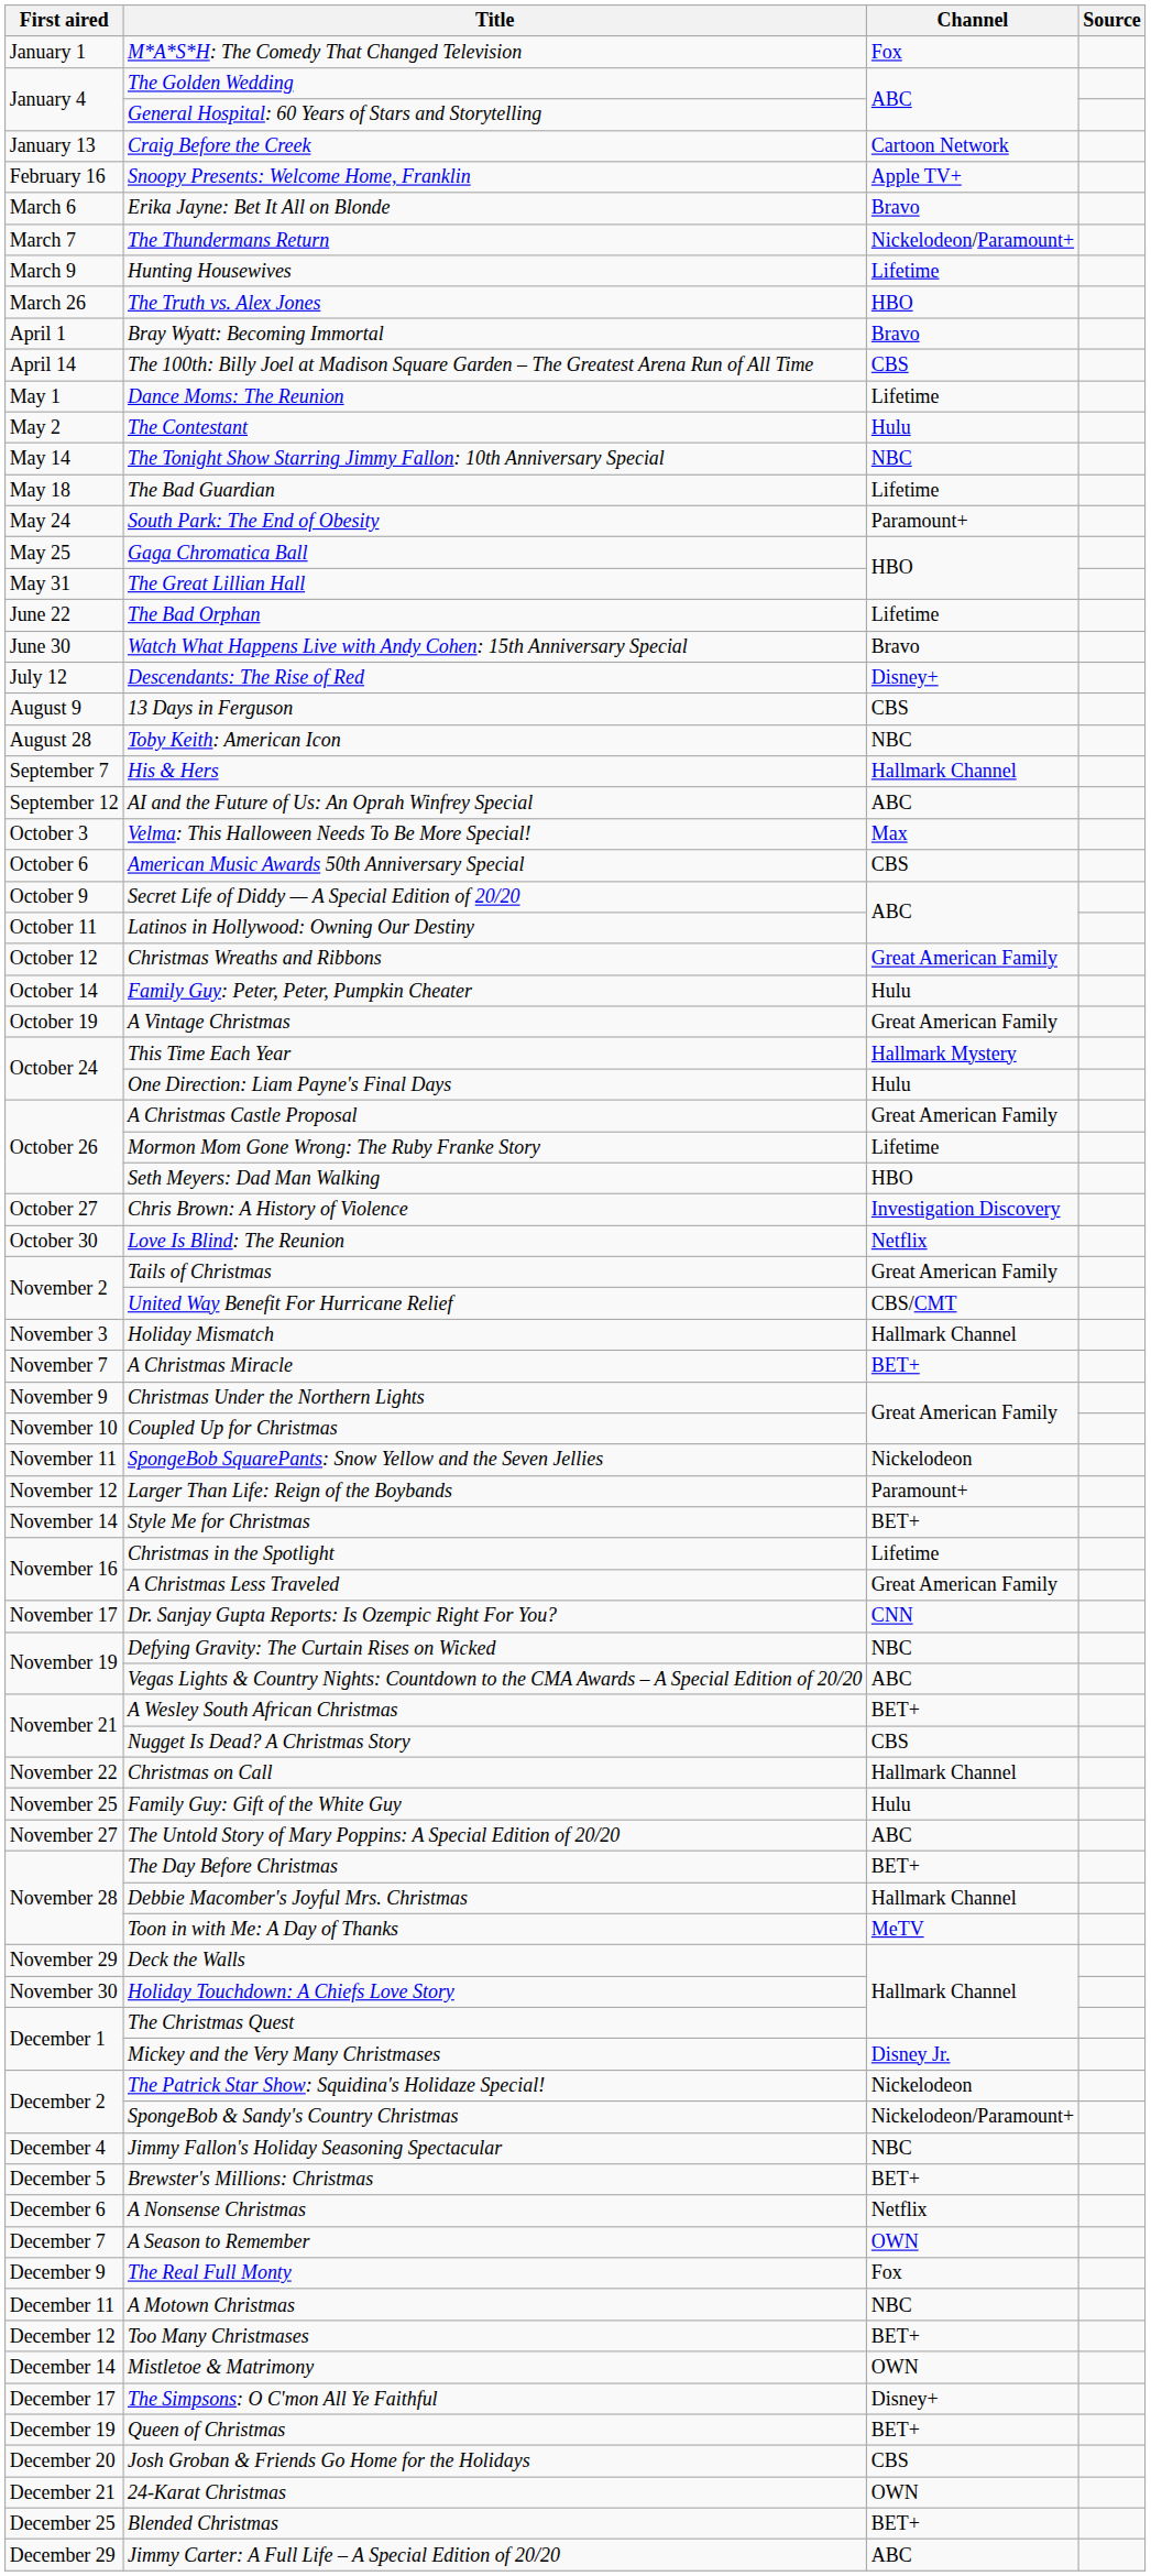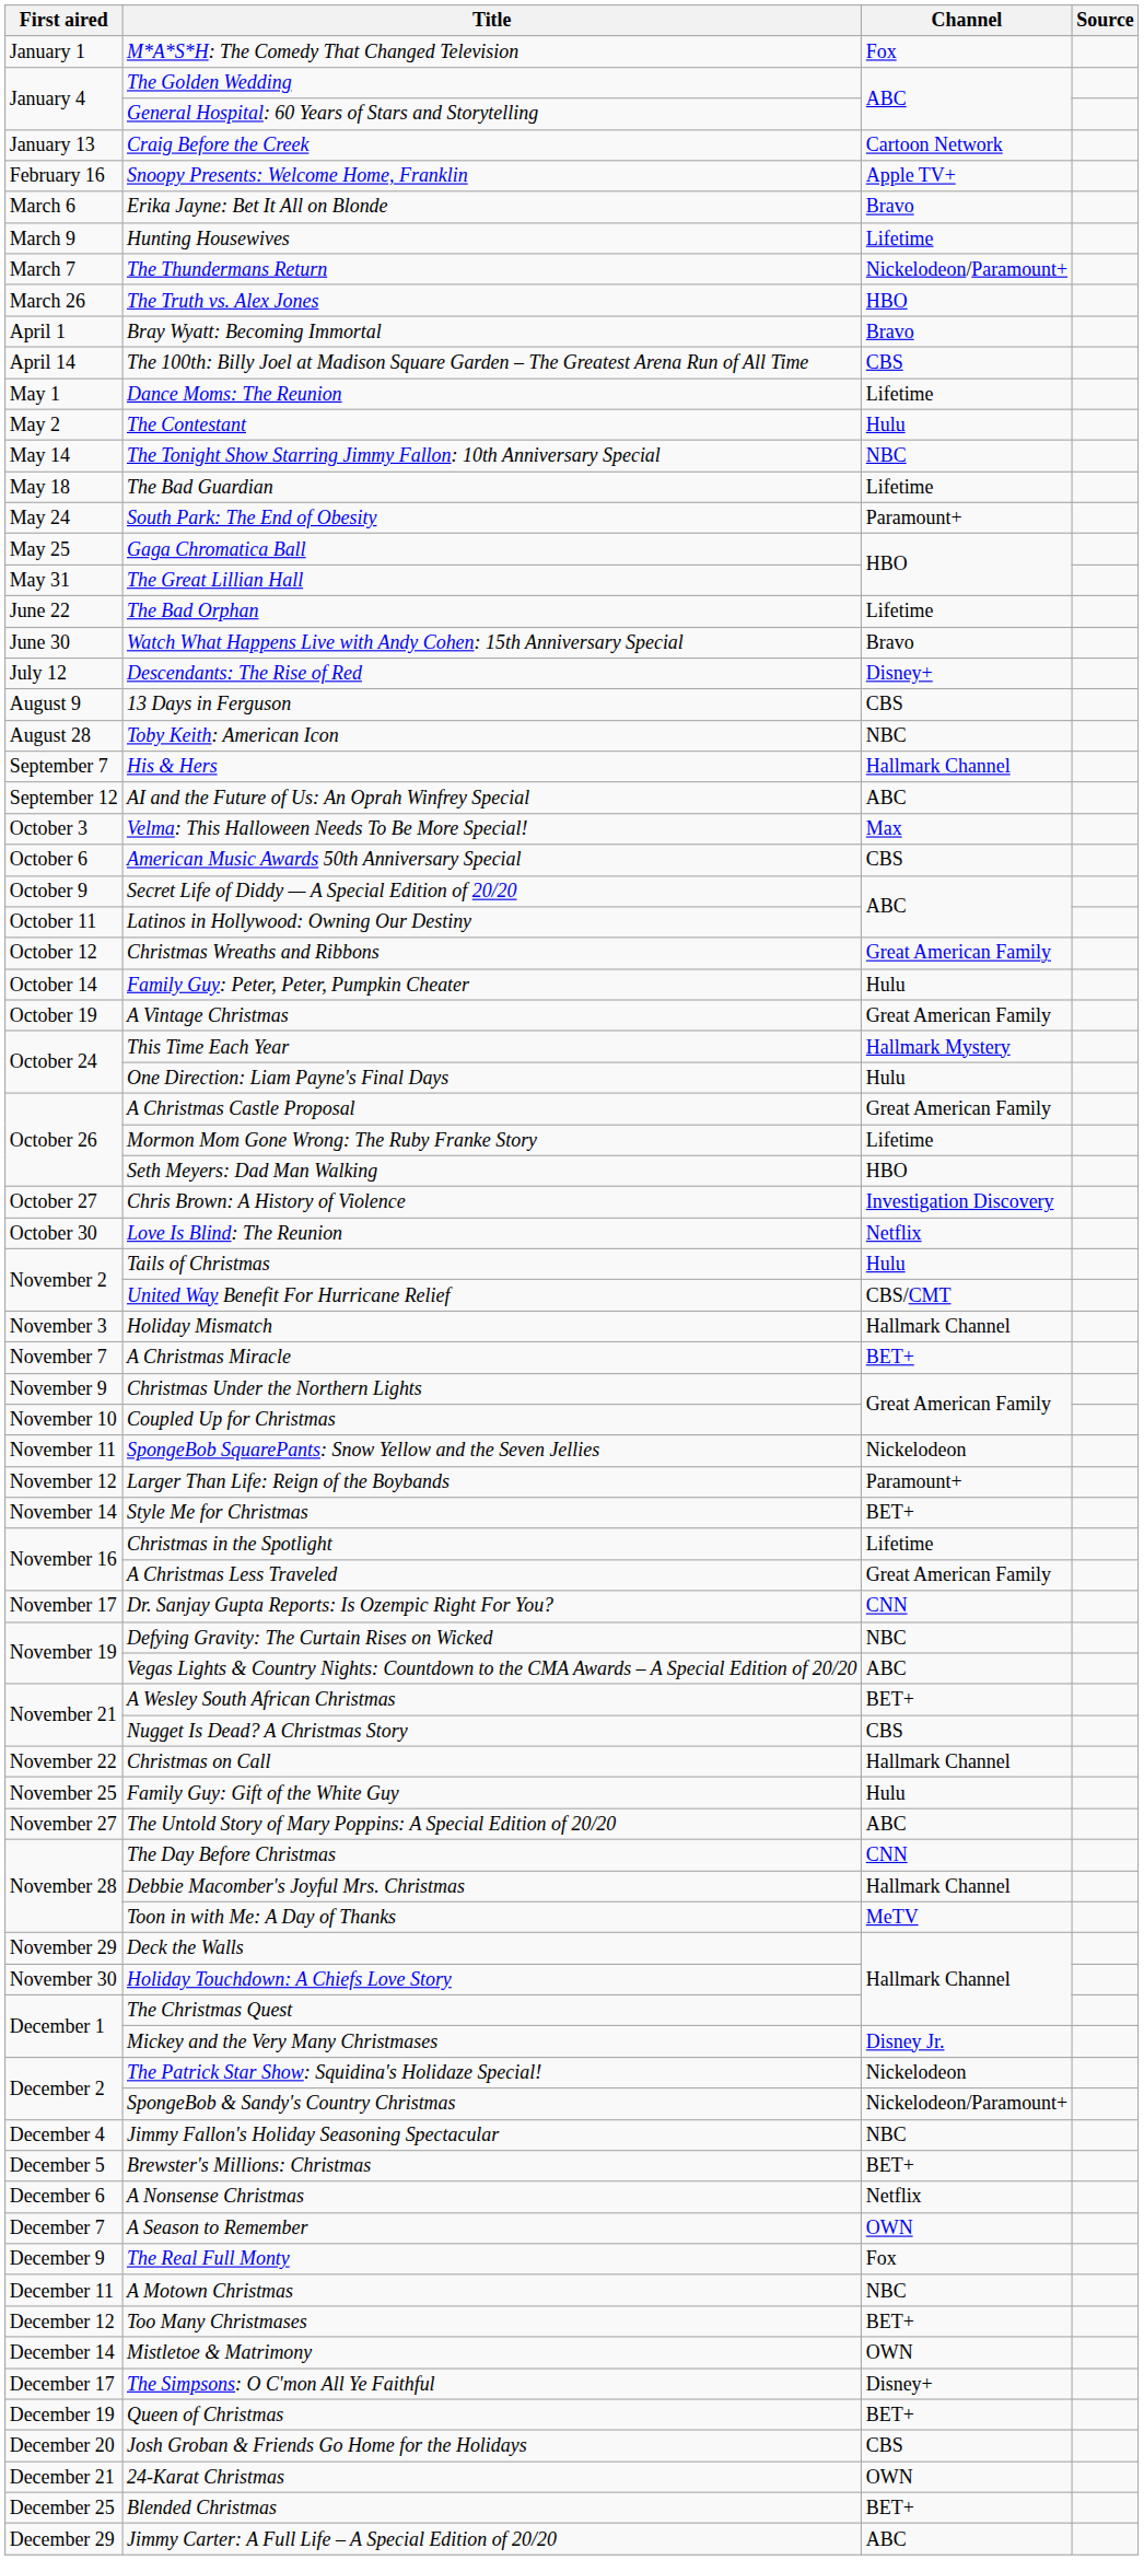 <table class="wikitable sortable">
 <tr>
 <th>First aired</th>
 <th>Title</th>
 <th>Channel</th>
 <th>Source</th>
 </tr>
 <tr>
 <td>January 1</td>
 <td><em><a href='#'>M*A*S*H</a>: The Comedy That Changed Television</em></td>
 <td><a href='#'>Fox</a></td>
 <td></td>
 </tr>
 <tr>
 <td rowspan="2">January 4</td>
 <td><em><a href='#'>The Golden Wedding</a></em></td>
 <td rowspan="2"><a href='#'>ABC</a></td>
 <td></td>
 </tr>
 <tr>
 <td><em><a href='#'>General Hospital</a>: 60 Years of Stars and Storytelling</em></td>
 <td></td>
 </tr>
 <tr>
 <td>January 13</td>
 <td><em><a href='#'>Craig Before the Creek</a></em></td>
 <td><a href='#'>Cartoon Network</a></td>
 <td></td>
 </tr>
 <tr>
 <td>February 16</td>
 <td><em><a href='#'>Snoopy Presents: Welcome Home, Franklin</a></em></td>
 <td><a href='#'>Apple TV+</a></td>
 <td></td>
 </tr>
 <tr>
 <td>March 6</td>
 <td><em>Erika Jayne: Bet It All on Blonde</em></td>
 <td><a href='#'>Bravo</a></td>
 <td></td>
 </tr>
 <tr>
+<td>March 9</td>
+<td><em>Hunting Housewives</em></td>
+<td><a href='#'>Lifetime</a></td>
+<td></td>
+</tr>
+<tr>
 <td>March 7</td>
 <td><em><a href='#'>The Thundermans Return</a></em></td>
 <td><a href='#'>Nickelodeon</a>/<a href='#'>Paramount+</a></td>
-<td></td>
-</tr>
-<tr>
-<td>March 9</td>
-<td><em>Hunting Housewives</em></td>
-<td><a href='#'>Lifetime</a></td>
 <td></td>
 </tr>
 <tr>
 <td>March 26</td>
 <td><em><a href='#'>The Truth vs. Alex Jones</a></em></td>
 <td><a href='#'>HBO</a></td>
 <td></td>
 </tr>
 <tr>
 <td>April 1</td>
 <td><em>Bray Wyatt: Becoming Immortal</em></td>
 <td><a href='#'>Bravo</a></td>
 <td></td>
 </tr>
 <tr>
 <td>April 14</td>
 <td><em>The 100th: Billy Joel at Madison Square Garden – The Greatest Arena Run of All Time</em></td>
 <td><a href='#'>CBS</a></td>
 <td></td>
 </tr>
 <tr>
 <td>May 1</td>
 <td><em><a href='#'>Dance Moms: The Reunion</a></em></td>
 <td>Lifetime</td>
 <td></td>
 </tr>
 <tr>
 <td>May 2</td>
 <td><em><a href='#'>The Contestant</a></em></td>
 <td><a href='#'>Hulu</a></td>
 <td></td>
 </tr>
 <tr>
 <td>May 14</td>
 <td><em><a href='#'>The Tonight Show Starring Jimmy Fallon</a>: 10th Anniversary Special</em></td>
 <td><a href='#'>NBC</a></td>
 <td></td>
 </tr>
 <tr>
 <td>May 18</td>
 <td><em>The Bad Guardian</em></td>
 <td>Lifetime</td>
 <td></td>
 </tr>
 <tr>
 <td>May 24</td>
 <td><em><a href='#'>South Park: The End of Obesity</a></em></td>
 <td>Paramount+</td>
 <td></td>
 </tr>
 <tr>
 <td>May 25</td>
 <td><em><a href='#'>Gaga Chromatica Ball</a></em></td>
 <td rowspan="2">HBO</td>
 <td></td>
 </tr>
 <tr>
 <td>May 31</td>
 <td><em><a href='#'>The Great Lillian Hall</a></em></td>
 <td></td>
 </tr>
 <tr>
 <td>June 22</td>
 <td><em><a href='#'>The Bad Orphan</a></em></td>
 <td>Lifetime</td>
 <td></td>
 </tr>
 <tr>
 <td>June 30</td>
 <td><em><a href='#'>Watch What Happens Live with Andy Cohen</a>: 15th Anniversary Special</em></td>
 <td>Bravo</td>
 <td></td>
 </tr>
 <tr>
 <td>July 12</td>
 <td><em><a href='#'>Descendants: The Rise of Red</a></em></td>
 <td><a href='#'>Disney+</a></td>
 <td></td>
 </tr>
 <tr>
 <td>August 9</td>
 <td><em>13 Days in Ferguson</em></td>
 <td>CBS</td>
 <td></td>
 </tr>
 <tr>
 <td>August 28</td>
 <td><em><a href='#'>Toby Keith</a>: American Icon</em></td>
 <td>NBC</td>
 <td></td>
 </tr>
 <tr>
 <td>September 7</td>
 <td><em><a href='#'>His & Hers</a></em></td>
 <td><a href='#'>Hallmark Channel</a></td>
 <td></td>
 </tr>
 <tr>
 <td>September 12</td>
 <td><em>AI and the Future of Us: An Oprah Winfrey Special</em></td>
 <td>ABC</td>
 <td></td>
 </tr>
 <tr>
 <td>October 3</td>
 <td><em><a href='#'>Velma</a>: This Halloween Needs To Be More Special!</em></td>
 <td><a href='#'>Max</a></td>
 <td></td>
 </tr>
 <tr>
 <td>October 6</td>
 <td><em><a href='#'>American Music Awards</a> 50th Anniversary Special</em></td>
 <td>CBS</td>
 <td></td>
 </tr>
 <tr>
 <td>October 9</td>
 <td><em>Secret Life of Diddy — A Special Edition of <a href='#'>20/20</a></em></td>
 <td rowspan="2">ABC</td>
 <td></td>
 </tr>
 <tr>
 <td>October 11</td>
 <td><em>Latinos in Hollywood: Owning Our Destiny</em></td>
 <td></td>
 </tr>
 <tr>
 <td>October 12</td>
 <td><em>Christmas Wreaths and Ribbons</em></td>
 <td><a href='#'>Great American Family</a></td>
 <td></td>
 </tr>
 <tr>
 <td>October 14</td>
 <td><em><a href='#'>Family Guy</a>: Peter, Peter, Pumpkin Cheater</em></td>
 <td>Hulu</td>
 <td></td>
 </tr>
 <tr>
 <td>October 19</td>
 <td><em>A Vintage Christmas</em></td>
 <td>Great American Family</td>
 <td></td>
 </tr>
 <tr>
 <td rowspan="2">October 24</td>
 <td><em>This Time Each Year</em></td>
 <td><a href='#'>Hallmark Mystery</a></td>
 <td></td>
 </tr>
 <tr>
 <td><em>One Direction: Liam Payne's Final Days</em></td>
 <td>Hulu</td>
 <td></td>
 </tr>
 <tr>
 <td rowspan="3">October 26</td>
 <td><em>A Christmas Castle Proposal</em></td>
 <td>Great American Family</td>
 <td></td>
 </tr>
 <tr>
 <td><em>Mormon Mom Gone Wrong: The Ruby Franke Story</em></td>
 <td>Lifetime</td>
 <td></td>
 </tr>
 <tr>
 <td><em>Seth Meyers: Dad Man Walking</em></td>
 <td>HBO</td>
 <td></td>
 </tr>
 <tr>
 <td>October 27</td>
 <td><em>Chris Brown: A History of Violence</em></td>
 <td><a href='#'>Investigation Discovery</a></td>
 <td></td>
 </tr>
 <tr>
 <td>October 30</td>
 <td><em><a href='#'>Love Is Blind</a>: The Reunion</em></td>
 <td><a href='#'>Netflix</a></td>
 <td></td>
 </tr>
 <tr>
 <td rowspan="2">November 2</td>
 <td><em>Tails of Christmas</em></td>
-<td>Great American Family</td>
+<td><a href='#'>Hulu</a></td>
 <td></td>
 </tr>
 <tr>
 <td><em><a href='#'>United Way</a> Benefit For Hurricane Relief</em></td>
 <td>CBS/<a href='#'>CMT</a></td>
 <td></td>
 </tr>
 <tr>
 <td>November 3</td>
 <td><em>Holiday Mismatch</em></td>
 <td>Hallmark Channel</td>
 <td></td>
 </tr>
 <tr>
 <td>November 7</td>
 <td><em>A Christmas Miracle</em></td>
 <td><a href='#'>BET+</a></td>
 <td></td>
 </tr>
 <tr>
 <td>November 9</td>
 <td><em>Christmas Under the Northern Lights</em></td>
 <td rowspan="2">Great American Family</td>
 <td></td>
 </tr>
 <tr>
 <td>November 10</td>
 <td><em>Coupled Up for Christmas</em></td>
 <td></td>
 </tr>
 <tr>
 <td>November 11</td>
 <td><em><a href='#'>SpongeBob SquarePants</a>: Snow Yellow and the Seven Jellies</em></td>
 <td>Nickelodeon</td>
 <td></td>
 </tr>
 <tr>
 <td>November 12</td>
 <td><em>Larger Than Life: Reign of the Boybands</em></td>
 <td>Paramount+</td>
 <td></td>
 </tr>
 <tr>
 <td>November 14</td>
 <td><em>Style Me for Christmas</em></td>
 <td>BET+</td>
 <td></td>
 </tr>
 <tr>
 <td rowspan="2">November 16</td>
 <td><em>Christmas in the Spotlight</em></td>
 <td>Lifetime</td>
 <td></td>
 </tr>
 <tr>
 <td><em>A Christmas Less Traveled</em></td>
 <td>Great American Family</td>
 <td></td>
 </tr>
 <tr>
 <td>November 17</td>
 <td><em>Dr. Sanjay Gupta Reports: Is Ozempic Right For You?</em></td>
 <td><a href='#'>CNN</a></td>
 <td></td>
 </tr>
 <tr>
 <td rowspan="2">November 19</td>
 <td><em>Defying Gravity: The Curtain Rises on Wicked</em></td>
 <td>NBC</td>
 <td></td>
 </tr>
 <tr>
 <td><em>Vegas Lights & Country Nights: Countdown to the CMA Awards – A Special Edition of 20/20</em></td>
 <td>ABC</td>
 <td></td>
 </tr>
 <tr>
 <td rowspan="2">November 21</td>
 <td><em>A Wesley South African Christmas</em></td>
 <td>BET+</td>
 <td></td>
 </tr>
 <tr>
 <td><em>Nugget Is Dead? A Christmas Story</em></td>
 <td>CBS</td>
 <td></td>
 </tr>
 <tr>
 <td>November 22</td>
 <td><em>Christmas on Call</em></td>
 <td>Hallmark Channel</td>
 <td></td>
 </tr>
 <tr>
 <td>November 25</td>
 <td><em>Family Guy: Gift of the White Guy</em></td>
 <td>Hulu</td>
 <td></td>
 </tr>
 <tr>
 <td>November 27</td>
 <td><em>The Untold Story of Mary Poppins: A Special Edition of 20/20</em></td>
 <td>ABC</td>
 <td></td>
 </tr>
 <tr>
 <td rowspan="3">November 28</td>
 <td><em>The Day Before Christmas</em></td>
-<td>BET+</td>
+<td><a href='#'>CNN</a></td>
 <td></td>
 </tr>
 <tr>
 <td><em>Debbie Macomber's Joyful Mrs. Christmas</em></td>
 <td>Hallmark Channel</td>
 <td></td>
 </tr>
 <tr>
 <td><em>Toon in with Me: A Day of Thanks</em></td>
 <td><a href='#'>MeTV</a></td>
 <td></td>
 </tr>
 <tr>
 <td>November 29</td>
 <td><em>Deck the Walls</em></td>
 <td rowspan="3">Hallmark Channel</td>
 <td></td>
 </tr>
 <tr>
 <td>November 30</td>
 <td><em><a href='#'>Holiday Touchdown: A Chiefs Love Story</a></em></td>
 <td></td>
 </tr>
 <tr>
 <td rowspan="2">December 1</td>
 <td><em>The Christmas Quest</em></td>
 <td></td>
 </tr>
 <tr>
 <td><em>Mickey and the Very Many Christmases</em></td>
 <td><a href='#'>Disney Jr.</a></td>
 <td></td>
 </tr>
 <tr>
 <td rowspan="2">December 2</td>
 <td><em><a href='#'>The Patrick Star Show</a>: Squidina's Holidaze Special!</em></td>
 <td>Nickelodeon</td>
 <td></td>
 </tr>
 <tr>
 <td><em>SpongeBob & Sandy's Country Christmas</em></td>
 <td>Nickelodeon/Paramount+</td>
 <td></td>
 </tr>
 <tr>
 <td>December 4</td>
 <td><em>Jimmy Fallon's Holiday Seasoning Spectacular</em></td>
 <td>NBC</td>
 <td></td>
 </tr>
 <tr>
 <td>December 5</td>
 <td><em>Brewster's Millions: Christmas</em></td>
 <td>BET+</td>
 <td></td>
 </tr>
 <tr>
 <td>December 6</td>
 <td><em>A Nonsense Christmas</em></td>
 <td>Netflix</td>
 <td></td>
 </tr>
 <tr>
 <td>December 7</td>
 <td><em>A Season to Remember</em></td>
 <td><a href='#'>OWN</a></td>
 <td></td>
 </tr>
 <tr>
 <td>December 9</td>
 <td><em><a href='#'>The Real Full Monty</a></em></td>
 <td>Fox</td>
 <td></td>
 </tr>
 <tr>
 <td>December 11</td>
 <td><em>A Motown Christmas</em></td>
 <td>NBC</td>
 <td></td>
 </tr>
 <tr>
 <td>December 12</td>
 <td><em>Too Many Christmases</em></td>
 <td>BET+</td>
 <td></td>
 </tr>
 <tr>
 <td>December 14</td>
 <td><em>Mistletoe & Matrimony</em></td>
 <td>OWN</td>
 <td></td>
 </tr>
 <tr>
 <td>December 17</td>
 <td><em><a href='#'>The Simpsons</a>: O C'mon All Ye Faithful</em></td>
 <td>Disney+</td>
 <td></td>
 </tr>
 <tr>
 <td>December 19</td>
 <td><em>Queen of Christmas</em></td>
 <td>BET+</td>
 <td></td>
 </tr>
 <tr>
 <td>December 20</td>
 <td><em>Josh Groban & Friends Go Home for the Holidays</em></td>
 <td>CBS</td>
 <td></td>
 </tr>
 <tr>
 <td>December 21</td>
 <td><em>24-Karat Christmas</em></td>
 <td>OWN</td>
 <td></td>
 </tr>
 <tr>
 <td>December 25</td>
 <td><em>Blended Christmas</em></td>
 <td>BET+</td>
 <td></td>
 </tr>
 <tr>
 <td>December 29</td>
 <td><em>Jimmy Carter: A Full Life – A Special Edition of 20/20</em></td>
 <td>ABC</td>
 <td></td>
 </tr>
 </table>
